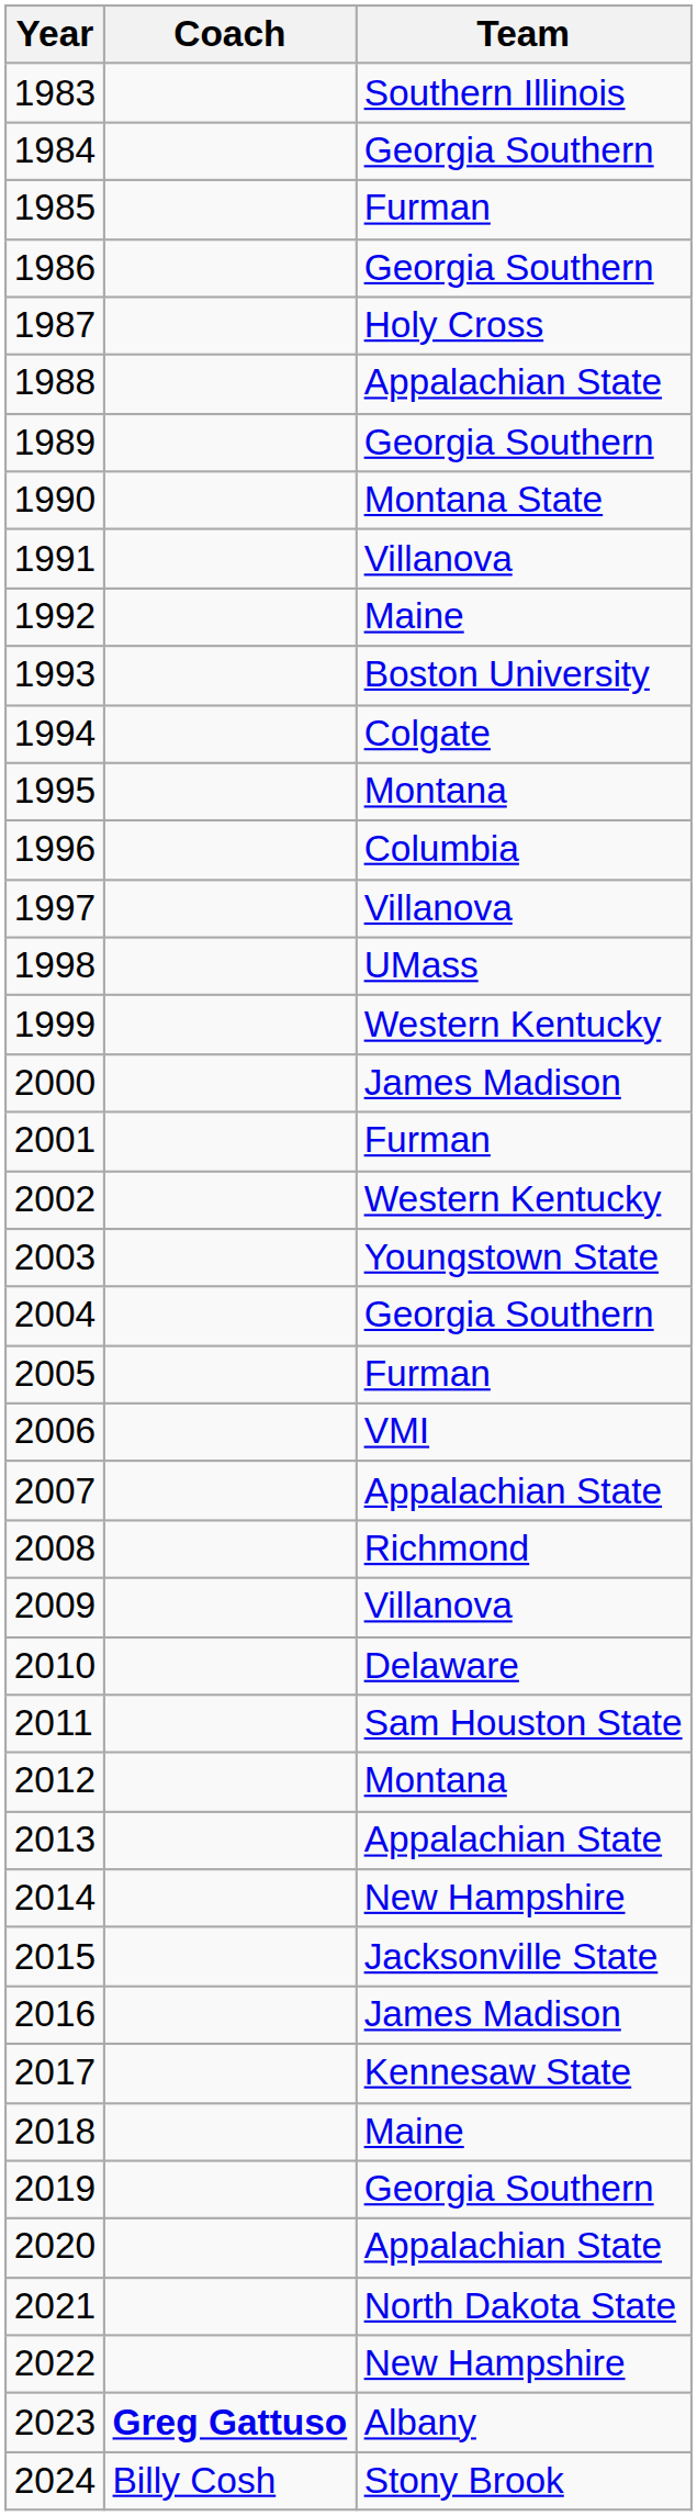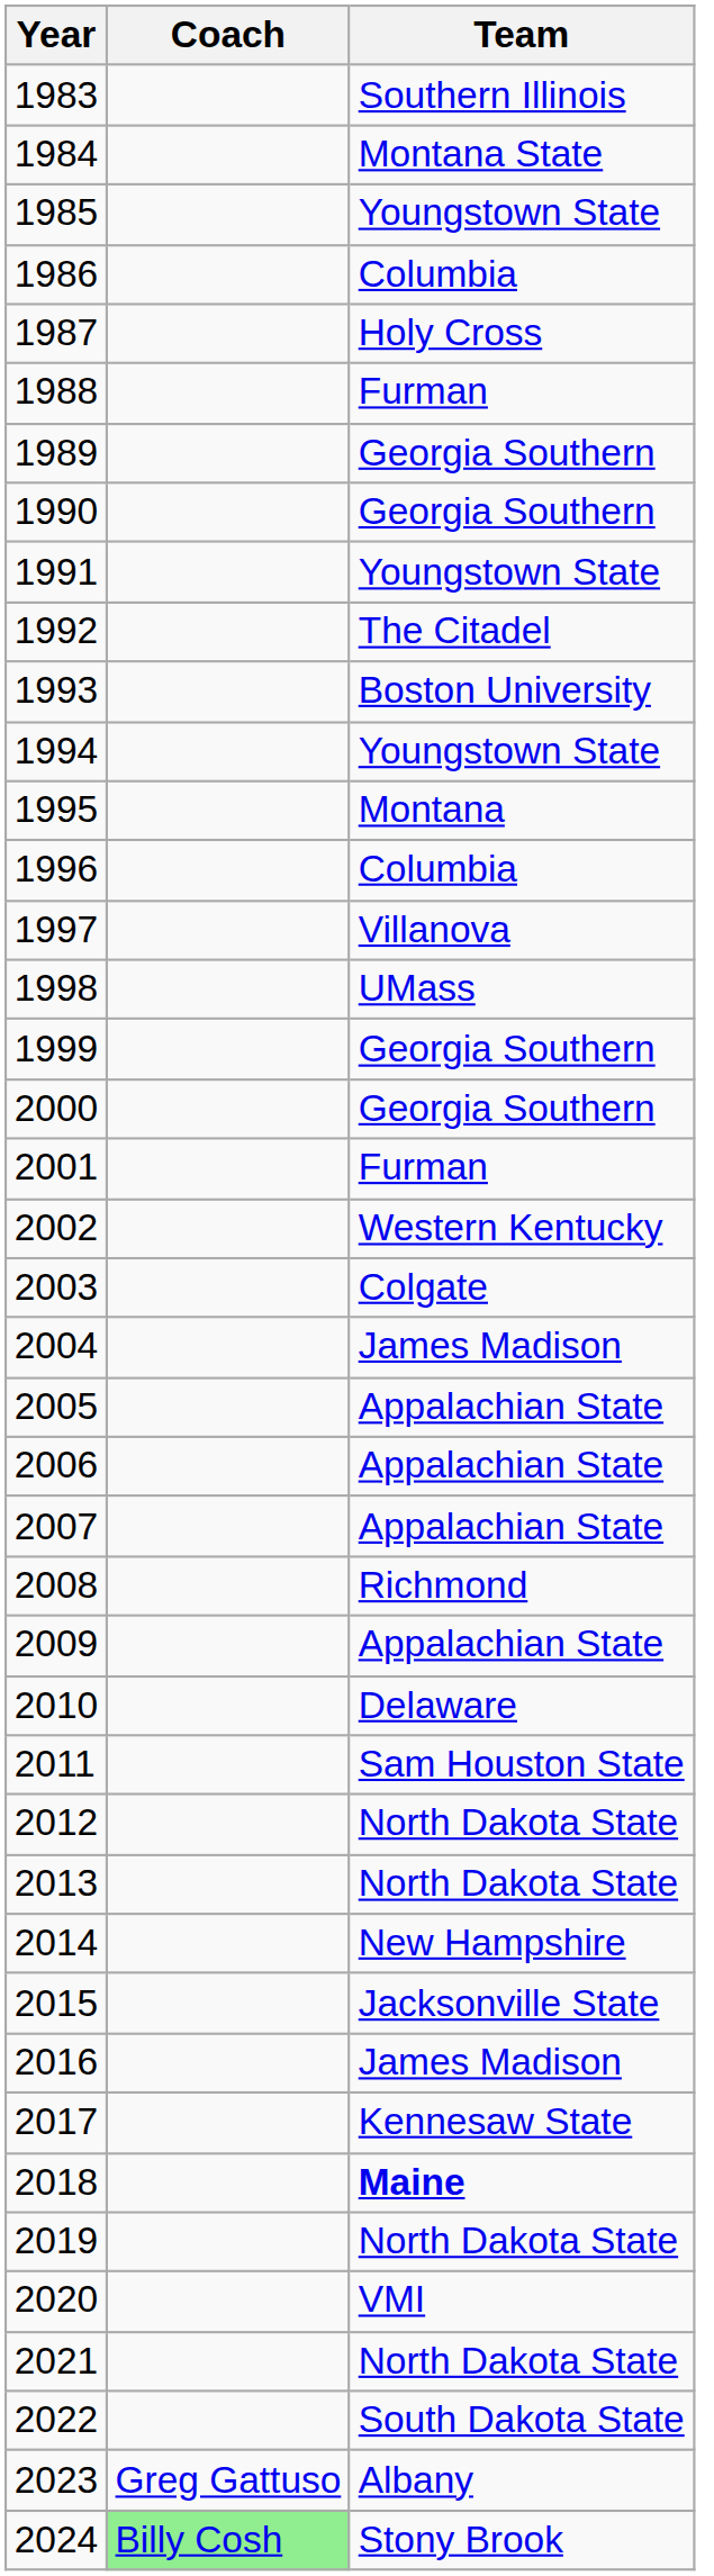 <table class="wikitable sortable">
 <tr>
 <th>Year</th>
 <th>Coach</th>
 <th>Team</th>
 </tr>
 <tr>
 <td>1983</td>
 <td></td>
 <td><a href='#'>Southern Illinois</a></td>
 </tr>
 <tr>
 <td>1984</td>
 <td></td>
-<td><a href='#'>Georgia Southern</a></td>
+<td><a href='#'>Montana State</a></td>
 </tr>
 <tr>
 <td>1985</td>
 <td></td>
-<td><a href='#'>Furman</a></td>
+<td><a href='#'>Youngstown State</a></td>
 </tr>
 <tr>
 <td>1986</td>
 <td></td>
-<td><a href='#'>Georgia Southern</a></td>
+<td><a href='#'>Columbia</a></td>
 </tr>
 <tr>
 <td>1987</td>
 <td></td>
 <td><a href='#'>Holy Cross</a></td>
 </tr>
 <tr>
 <td>1988</td>
 <td></td>
-<td><a href='#'>Appalachian State</a></td>
+<td><a href='#'>Furman</a></td>
 </tr>
 <tr>
 <td>1989</td>
 <td></td>
 <td><a href='#'>Georgia Southern</a></td>
 </tr>
 <tr>
 <td>1990</td>
 <td></td>
-<td><a href='#'>Montana State</a></td>
+<td><a href='#'>Georgia Southern</a></td>
 </tr>
 <tr>
 <td>1991</td>
 <td></td>
-<td><a href='#'>Villanova</a></td>
+<td><a href='#'>Youngstown State</a></td>
 </tr>
 <tr>
 <td>1992</td>
 <td></td>
-<td><a href='#'>Maine</a></td>
+<td><a href='#'>The Citadel</a></td>
 </tr>
 <tr>
 <td>1993</td>
 <td></td>
 <td><a href='#'>Boston University</a></td>
 </tr>
 <tr>
 <td>1994</td>
 <td></td>
-<td><a href='#'>Colgate</a></td>
+<td><a href='#'>Youngstown State</a></td>
 </tr>
 <tr>
 <td>1995</td>
 <td></td>
 <td><a href='#'>Montana</a></td>
 </tr>
 <tr>
 <td>1996</td>
 <td></td>
 <td><a href='#'>Columbia</a></td>
 </tr>
 <tr>
 <td>1997</td>
 <td></td>
 <td><a href='#'>Villanova</a></td>
 </tr>
 <tr>
 <td>1998</td>
 <td></td>
 <td><a href='#'>UMass</a></td>
 </tr>
 <tr>
 <td>1999</td>
 <td></td>
-<td><a href='#'>Western Kentucky</a></td>
+<td><a href='#'>Georgia Southern</a></td>
 </tr>
 <tr>
 <td>2000</td>
 <td></td>
-<td><a href='#'>James Madison</a></td>
+<td><a href='#'>Georgia Southern</a></td>
 </tr>
 <tr>
 <td>2001</td>
 <td></td>
 <td><a href='#'>Furman</a></td>
 </tr>
 <tr>
 <td>2002</td>
 <td></td>
 <td><a href='#'>Western Kentucky</a></td>
 </tr>
 <tr>
 <td>2003</td>
 <td></td>
-<td><a href='#'>Youngstown State</a></td>
+<td><a href='#'>Colgate</a></td>
 </tr>
 <tr>
 <td>2004</td>
 <td></td>
-<td><a href='#'>Georgia Southern</a></td>
+<td><a href='#'>James Madison</a></td>
 </tr>
 <tr>
 <td>2005</td>
 <td></td>
-<td><a href='#'>Furman</a></td>
+<td><a href='#'>Appalachian State</a></td>
 </tr>
 <tr>
 <td>2006</td>
 <td></td>
-<td><a href='#'>VMI</a></td>
+<td><a href='#'>Appalachian State</a></td>
 </tr>
 <tr>
 <td>2007</td>
 <td></td>
 <td><a href='#'>Appalachian State</a></td>
 </tr>
 <tr>
 <td>2008</td>
 <td></td>
 <td><a href='#'>Richmond</a></td>
 </tr>
 <tr>
 <td>2009</td>
 <td></td>
-<td><a href='#'>Villanova</a></td>
+<td><a href='#'>Appalachian State</a></td>
 </tr>
 <tr>
 <td>2010</td>
 <td></td>
 <td><a href='#'>Delaware</a></td>
 </tr>
 <tr>
 <td>2011</td>
 <td></td>
 <td><a href='#'>Sam Houston State</a></td>
 </tr>
 <tr>
 <td>2012</td>
 <td></td>
-<td><a href='#'>Montana</a></td>
+<td><a href='#'>North Dakota State</a></td>
 </tr>
 <tr>
 <td>2013</td>
 <td></td>
-<td><a href='#'>Appalachian State</a></td>
+<td><a href='#'>North Dakota State</a></td>
 </tr>
 <tr>
 <td>2014</td>
 <td></td>
 <td><a href='#'>New Hampshire</a></td>
 </tr>
 <tr>
 <td>2015</td>
 <td></td>
 <td><a href='#'>Jacksonville State</a></td>
 </tr>
 <tr>
 <td>2016</td>
 <td></td>
 <td><a href='#'>James Madison</a></td>
 </tr>
 <tr>
 <td>2017</td>
 <td></td>
 <td><a href='#'>Kennesaw State</a></td>
 </tr>
 <tr>
 <td>2018</td>
 <td></td>
-<td><a href='#'>Maine</a></td>
+<td><strong><a href='#'>Maine</a></strong></td>
 </tr>
 <tr>
 <td>2019</td>
 <td></td>
-<td><a href='#'>Georgia Southern</a></td>
+<td><a href='#'>North Dakota State</a></td>
 </tr>
 <tr>
 <td>2020</td>
 <td></td>
-<td><a href='#'>Appalachian State</a></td>
+<td><a href='#'>VMI</a></td>
 </tr>
 <tr>
 <td>2021</td>
 <td></td>
 <td><a href='#'>North Dakota State</a></td>
 </tr>
 <tr>
 <td>2022</td>
 <td></td>
-<td><a href='#'>New Hampshire</a></td>
+<td><a href='#'>South Dakota State</a></td>
 </tr>
 <tr>
 <td>2023</td>
-<td><strong><a href='#'>Greg Gattuso</a></strong></td>
+<td><a href='#'>Greg Gattuso</a></td>
 <td><a href='#'>Albany</a></td>
 </tr>
 <tr>
 <td>2024</td>
-<td><a href='#'>Billy Cosh</a></td>
+<td style="background: lightgreen;"><a href='#'>Billy Cosh</a></td>
 <td><a href='#'>Stony Brook</a></td>
 </tr>
 </table>
